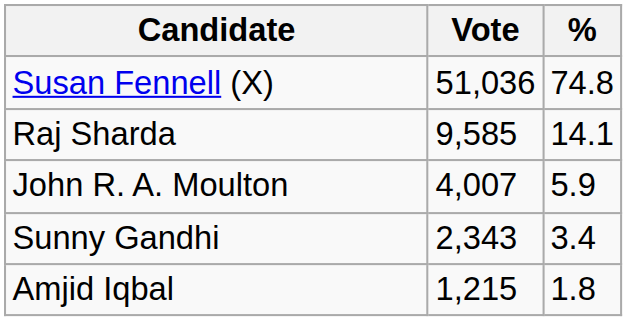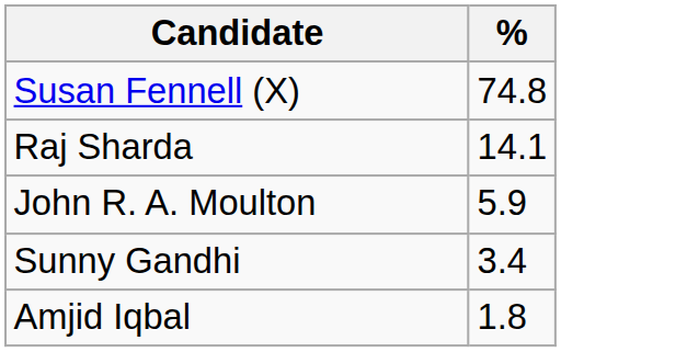 <table class="wikitable">
 <tr>
 <th bgcolor="#DDDDFF" width="200px">Candidate</th>
-<th bgcolor="#DDDDFF">Vote</th>
 <th bgcolor="#DDDDFF">%</th>
 </tr>
 <tr>
 <td><a href='#'>Susan Fennell</a> (X)</td>
-<td>51,036</td>
 <td>74.8</td>
 </tr>
 <tr>
 <td>Raj Sharda</td>
-<td>9,585</td>
 <td>14.1</td>
 </tr>
 <tr>
 <td>John R. A. Moulton</td>
-<td>4,007</td>
 <td>5.9</td>
 </tr>
 <tr>
 <td>Sunny Gandhi</td>
-<td>2,343</td>
 <td>3.4</td>
 </tr>
 <tr>
 <td>Amjid Iqbal</td>
-<td>1,215</td>
 <td>1.8</td>
 </tr>
 </table>
